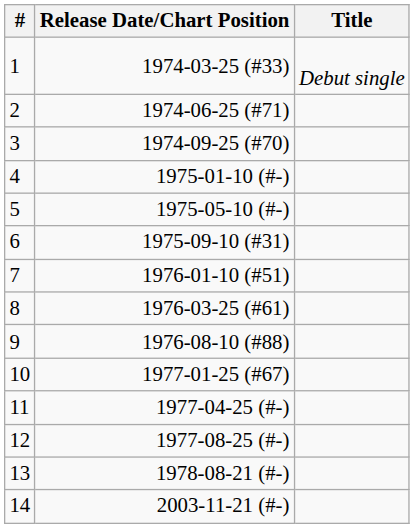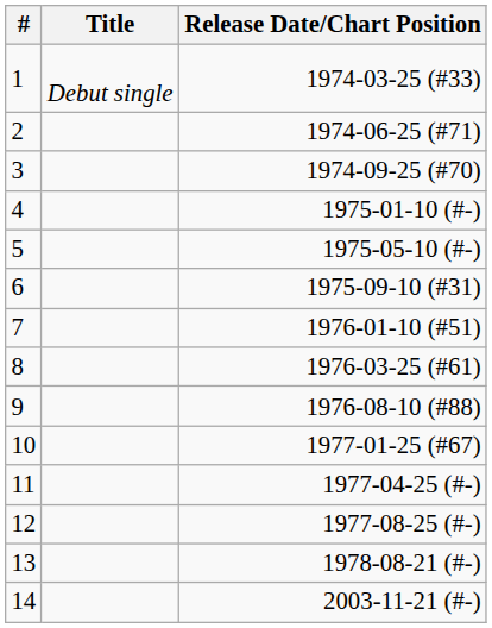 <table class="wikitable">
 <tr>
 <th>#</th>
+<th>Title</th>
 <th>Release Date/Chart Position</th>
-<th>Title</th>
 </tr>
 <tr>
 <td>1</td>
+<td align="left"><br><em>Debut single</em></td>
 <td align="right">1974-03-25 (#33)</td>
-<td align="left"><br><em>Debut single</em></td>
 </tr>
 <tr>
 <td>2</td>
+<td align="left"></td>
 <td align="right">1974-06-25 (#71)</td>
-<td align="left"></td>
 </tr>
 <tr>
 <td>3</td>
+<td align="left"></td>
 <td align="right">1974-09-25 (#70)</td>
-<td align="left"></td>
 </tr>
 <tr>
 <td>4</td>
+<td align="left"></td>
 <td align="right">1975-01-10 (#-)</td>
-<td align="left"></td>
 </tr>
 <tr>
 <td>5</td>
+<td align="left"></td>
 <td align="right">1975-05-10 (#-)</td>
-<td align="left"></td>
 </tr>
 <tr>
 <td>6</td>
+<td align="left"></td>
 <td align="right">1975-09-10 (#31)</td>
-<td align="left"></td>
 </tr>
 <tr>
 <td>7</td>
+<td align="left"></td>
 <td align="right">1976-01-10 (#51)</td>
-<td align="left"></td>
 </tr>
 <tr>
 <td>8</td>
+<td align="left"></td>
 <td align="right">1976-03-25 (#61)</td>
-<td align="left"></td>
 </tr>
 <tr>
 <td>9</td>
+<td align="left"><br></td>
 <td align="right">1976-08-10 (#88)</td>
-<td align="left"><br></td>
 </tr>
 <tr>
 <td>10</td>
+<td align="left"></td>
 <td align="right">1977-01-25 (#67)</td>
-<td align="left"></td>
 </tr>
 <tr>
 <td>11</td>
+<td align="left"></td>
 <td align="right">1977-04-25 (#-)</td>
-<td align="left"></td>
 </tr>
 <tr>
 <td>12</td>
+<td align="left"></td>
 <td align="right">1977-08-25 (#-)</td>
-<td align="left"></td>
 </tr>
 <tr>
 <td>13</td>
+<td align="left"></td>
 <td align="right">1978-08-21 (#-)</td>
-<td align="left"></td>
 </tr>
 <tr>
 <td>14</td>
+<td align="left"></td>
 <td align="right">2003-11-21 (#-)</td>
-<td align="left"></td>
 </tr>
 </table>
